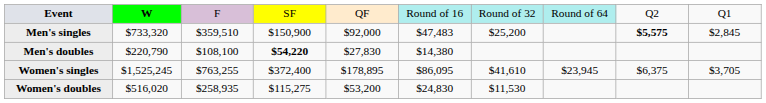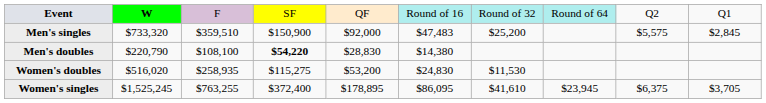 <table class=wikitable style=font-size:90%;text-align:center>
 <tr>
 <td width=130 bgcolor=dfe2e9><strong>Event</strong></td>
 <td width=80 bgcolor=lime><strong>W</strong></td>
 <td width=85 bgcolor=thistle>F</td>
 <td width=85 bgcolor=ffff00>SF</td>
 <td width=85 bgcolor=ffebcd>QF</td>
 <td width=85 bgcolor=afeeee>Round of 16</td>
 <td width=85 bgcolor=afeeee>Round of 32</td>
 <td width=85 bgcolor=afeeee>Round of 64</td>
 <td width=85>Q2</td>
 <td width=85>Q1</td>
 </tr>
 <tr>
 <th style=background:#ededed>Men's singles</th>
 <td>$733,320</td>
 <td>$359,510</td>
 <td>$150,900</td>
 <td>$92,000</td>
 <td>$47,483</td>
 <td>$25,200</td>
 <td></td>
-<td><strong>$5,575</strong></td>
+<td>$5,575</td>
 <td>$2,845</td>
 </tr>
 <tr>
 <th style=background:#ededed>Men's doubles</th>
 <td>$220,790</td>
 <td>$108,100</td>
 <td><strong>$54,220</strong></td>
-<td>$27,830</td>
+<td>$28,830</td>
 <td>$14,380</td>
 <td></td>
+<td></td>
+<td></td>
+<td></td>
+</tr>
+<tr>
+<th style=background:#ededed>Women's doubles</th>
+<td>$516,020</td>
+<td>$258,935</td>
+<td>$115,275</td>
+<td>$53,200</td>
+<td>$24,830</td>
+<td>$11,530</td>
 <td></td>
 <td></td>
 <td></td>
 </tr>
 <tr>
 <th style=background:#ededed>Women's singles</th>
 <td>$1,525,245</td>
 <td>$763,255</td>
 <td>$372,400</td>
 <td>$178,895</td>
 <td>$86,095</td>
 <td>$41,610</td>
 <td>$23,945</td>
 <td>$6,375</td>
 <td>$3,705</td>
 </tr>
-<tr>
-<th style=background:#ededed>Women's doubles</th>
-<td>$516,020</td>
-<td>$258,935</td>
-<td>$115,275</td>
-<td>$53,200</td>
-<td>$24,830</td>
-<td>$11,530</td>
-<td></td>
-<td></td>
-<td></td>
-</tr>
 </table>
